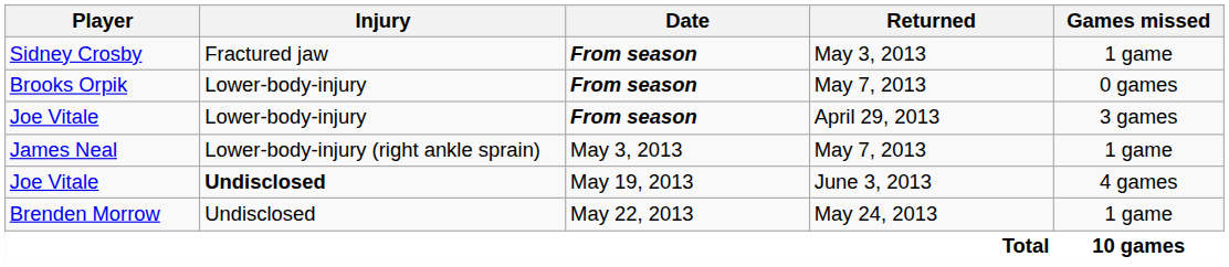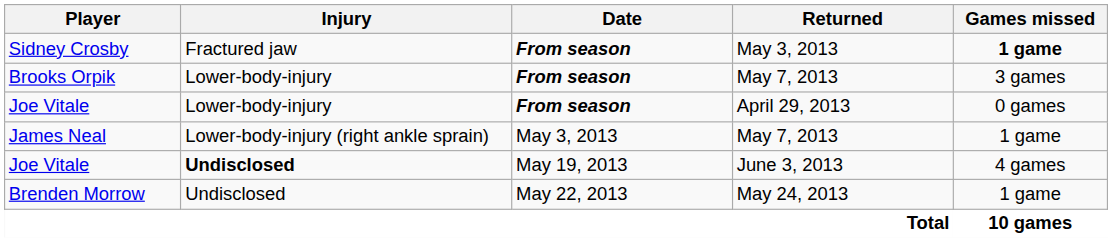 <table class="wikitable" style="width:60em; border:0;">
 <tr>
 <th width=16%>Player</th>
 <th width=30%>Injury</th>
 <th width=20%>Date</th>
 <th width=20%>Returned</th>
 <th width=14%>Games missed</th>
 </tr>
 <tr>
 <td><a href='#'>Sidney Crosby</a></td>
 <td>Fractured jaw</td>
 <td><strong><em>From season</em></strong></td>
 <td>May 3, 2013</td>
-<td align=center>1 game</td>
+<td align=center><strong>1 game</strong></td>
 </tr>
 <tr>
 <td><a href='#'>Brooks Orpik</a></td>
 <td>Lower-body-injury</td>
 <td><strong><em>From season</em></strong></td>
 <td>May 7, 2013</td>
-<td align=center>0 games</td>
+<td align=center>3 games</td>
 </tr>
 <tr>
 <td><a href='#'>Joe Vitale</a></td>
 <td>Lower-body-injury</td>
 <td><strong><em>From season</em></strong></td>
 <td>April 29, 2013</td>
-<td align=center>3 games</td>
+<td align=center>0 games</td>
 </tr>
 <tr>
 <td><a href='#'>James Neal</a></td>
 <td>Lower-body-injury (right ankle sprain)</td>
 <td>May 3, 2013</td>
 <td>May 7, 2013</td>
 <td align=center>1 game</td>
 </tr>
 <tr>
 <td><a href='#'>Joe Vitale</a></td>
 <td><strong>Undisclosed</strong></td>
 <td>May 19, 2013</td>
 <td>June 3, 2013</td>
 <td align=center>4 games</td>
 </tr>
 <tr>
 <td><a href='#'>Brenden Morrow</a></td>
 <td>Undisclosed</td>
 <td>May 22, 2013</td>
 <td>May 24, 2013</td>
 <td align=center>1 game</td>
 </tr>
 <tr style="background:#FFF; font-weight:bold;" class=sortbottom>
 <td colspan=4 style="text-align:right; border:0;">Total</td>
 <td style="text-align:center; border:0;">10 games</td>
 </tr>
 </table>
